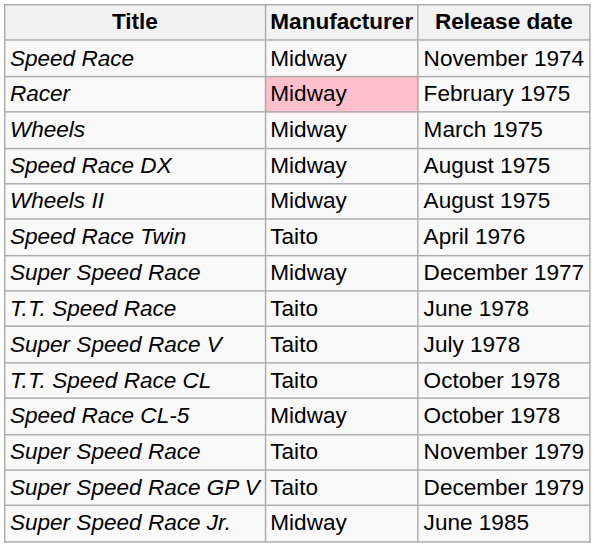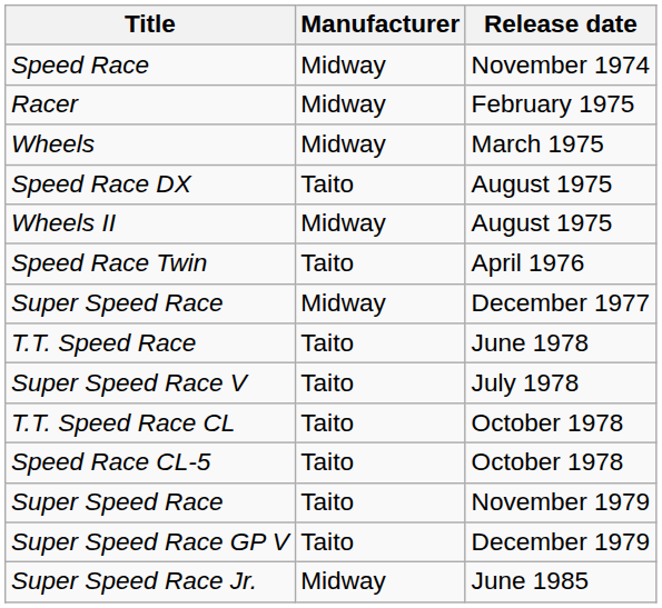 <table class="wikitable sortable">
 <tr>
 <th>Title</th>
 <th>Manufacturer</th>
 <th>Release date</th>
 </tr>
 <tr>
 <td><em>Speed Race</em></td>
 <td>Midway</td>
 <td>November 1974</td>
 </tr>
 <tr>
 <td><em>Racer</em></td>
-<td style="background: pink;">Midway</td>
+<td>Midway</td>
 <td>February 1975</td>
 </tr>
 <tr>
 <td><em>Wheels</em></td>
 <td>Midway</td>
 <td>March 1975</td>
 </tr>
 <tr>
 <td><em>Speed Race DX</em></td>
-<td>Midway</td>
+<td>Taito</td>
 <td>August 1975</td>
 </tr>
 <tr>
 <td><em>Wheels II</em></td>
 <td>Midway</td>
 <td>August 1975</td>
 </tr>
 <tr>
 <td><em>Speed Race Twin</em></td>
 <td>Taito</td>
 <td>April 1976</td>
 </tr>
 <tr>
 <td><em>Super Speed Race</em></td>
 <td>Midway</td>
 <td>December 1977</td>
 </tr>
 <tr>
 <td><em>T.T. Speed Race</em></td>
 <td>Taito</td>
 <td>June 1978</td>
 </tr>
 <tr>
 <td><em>Super Speed Race V</em></td>
 <td>Taito</td>
 <td>July 1978</td>
 </tr>
 <tr>
 <td><em>T.T. Speed Race CL</em></td>
 <td>Taito</td>
 <td>October 1978</td>
 </tr>
 <tr>
 <td><em>Speed Race CL-5</em></td>
-<td>Midway</td>
+<td>Taito</td>
 <td>October 1978</td>
 </tr>
 <tr>
 <td><em>Super Speed Race</em></td>
 <td>Taito</td>
 <td>November 1979</td>
 </tr>
 <tr>
 <td><em>Super Speed Race GP V</em></td>
 <td>Taito</td>
 <td>December 1979</td>
 </tr>
 <tr>
 <td><em>Super Speed Race Jr.</em></td>
 <td>Midway</td>
 <td>June 1985</td>
 </tr>
 </table>
